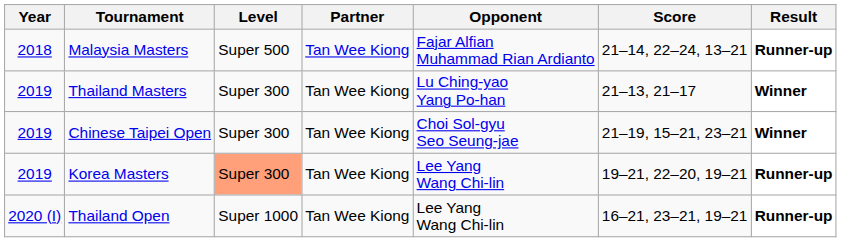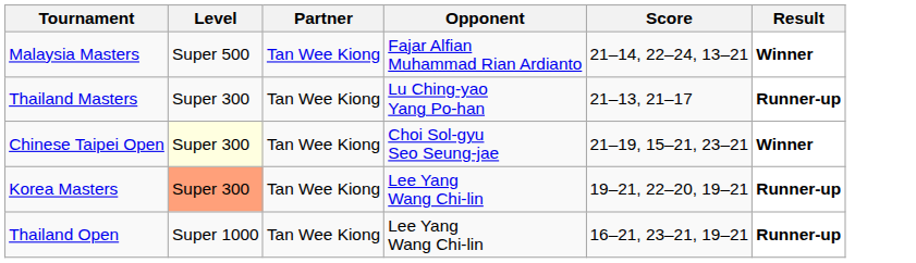 <table class="sortable wikitable" style="font-size: 90%;">
 <tr>
-<th>Year</th>
 <th>Tournament</th>
 <th>Level</th>
 <th>Partner</th>
 <th>Opponent</th>
 <th>Score</th>
 <th>Result</th>
 </tr>
 <tr>
-<td align="center"><a href='#'>2018</a></td>
 <td align="left"><a href='#'>Malaysia Masters</a></td>
 <td align="left">Super 500</td>
 <td align="left"> <a href='#'>Tan Wee Kiong</a></td>
 <td align="left"> <a href='#'>Fajar Alfian</a> <br>  <a href='#'>Muhammad Rian Ardianto</a></td>
 <td align="left">21–14, 22–24, 13–21</td>
-<td style="text-align:left; background:white"> <strong>Runner-up</strong></td>
+<td style="text-align:left; background:white"> <strong>Winner</strong></td>
 </tr>
 <tr>
-<td align="center"><a href='#'>2019</a></td>
 <td align="left"><a href='#'>Thailand Masters</a></td>
 <td align="left">Super 300</td>
 <td align="left"> Tan Wee Kiong</td>
 <td align="left"> <a href='#'>Lu Ching-yao</a> <br>  <a href='#'>Yang Po-han</a></td>
 <td align="left">21–13, 21–17</td>
-<td style="text-align:left; background:white"> <strong>Winner</strong></td>
+<td style="text-align:left; background:white"> <strong>Runner-up</strong></td>
 </tr>
 <tr>
-<td align="center"><a href='#'>2019</a></td>
 <td align="left"><a href='#'>Chinese Taipei Open</a></td>
-<td align="left">Super 300</td>
+<td align="left" style="background: lightyellow;">Super 300</td>
 <td align="left"> Tan Wee Kiong</td>
 <td align="left"> <a href='#'>Choi Sol-gyu</a> <br>  <a href='#'>Seo Seung-jae</a></td>
 <td align="left">21–19, 15–21, 23–21</td>
 <td style="text-align:left; background:white"> <strong>Winner</strong></td>
 </tr>
 <tr>
-<td align="center"><a href='#'>2019</a></td>
 <td align="left"><a href='#'>Korea Masters</a></td>
 <td align="left" style="background: lightsalmon;">Super 300</td>
 <td align="left"> Tan Wee Kiong</td>
 <td align="left"> <a href='#'>Lee Yang</a> <br>  <a href='#'>Wang Chi-lin</a></td>
 <td align="left">19–21, 22–20, 19–21</td>
 <td style="text-align:left; background:white"> <strong>Runner-up</strong></td>
 </tr>
 <tr>
-<td align="center"><a href='#'>2020 (I)</a></td>
 <td align="left"><a href='#'>Thailand Open</a></td>
 <td align="left">Super 1000</td>
 <td align="left"> Tan Wee Kiong</td>
 <td align="left"> Lee Yang <br>  Wang Chi-lin</td>
 <td align="left">16–21, 23–21, 19–21</td>
 <td style="text-align:left; background:white"> <strong>Runner-up</strong></td>
 </tr>
 </table>
